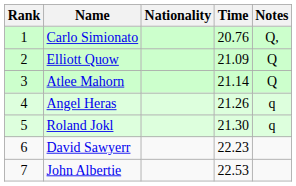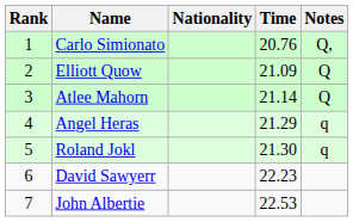 <table class="wikitable sortable" style="text-align:center">
 <tr>
 <th>Rank</th>
 <th>Name</th>
 <th>Nationality</th>
 <th>Time</th>
 <th>Notes</th>
 </tr>
 <tr style="background:#ccffcc;">
 <td align="center">1</td>
 <td align=left><a href='#'>Carlo Simionato</a></td>
 <td align=left></td>
 <td align="center">20.76</td>
 <td>Q, </td>
 </tr>
 <tr style="background:#ccffcc;">
 <td align="center">2</td>
 <td align=left><a href='#'>Elliott Quow</a></td>
 <td align=left></td>
 <td align="center">21.09</td>
 <td>Q</td>
 </tr>
 <tr style="background:#ccffcc;">
 <td align="center">3</td>
 <td align=left><a href='#'>Atlee Mahorn</a></td>
 <td align=left></td>
 <td align="center">21.14</td>
 <td>Q</td>
 </tr>
 <tr style="background:#ddffdd;">
 <td align="center">4</td>
 <td align=left><a href='#'>Angel Heras</a></td>
 <td align=left></td>
-<td align="center">21.26</td>
+<td align="center">21.29</td>
 <td>q</td>
 </tr>
 <tr style="background:#ddffdd;">
 <td align="center">5</td>
 <td align=left><a href='#'>Roland Jokl</a></td>
 <td align=left></td>
 <td align="center">21.30</td>
 <td>q</td>
 </tr>
 <tr>
 <td align="center">6</td>
 <td align=left><a href='#'>David Sawyerr</a></td>
 <td align=left></td>
 <td align="center">22.23</td>
 <td></td>
 </tr>
 <tr>
 <td align="center">7</td>
 <td align=left><a href='#'>John Albertie</a></td>
 <td align=left></td>
 <td align="center">22.53</td>
 <td></td>
 </tr>
 </table>
